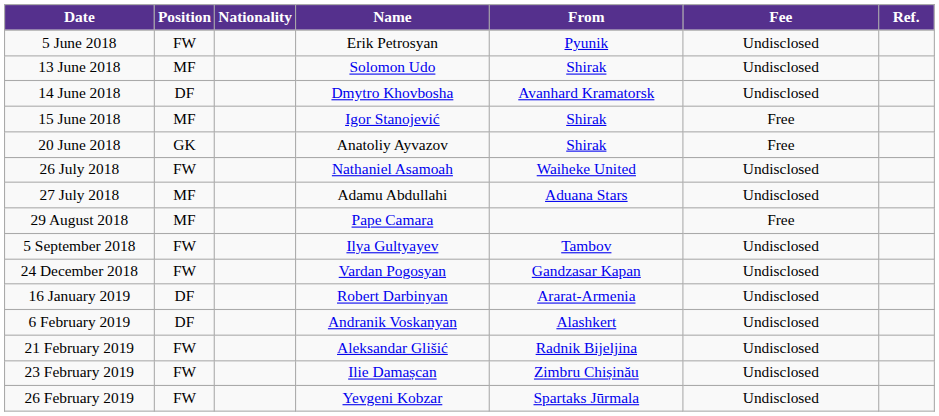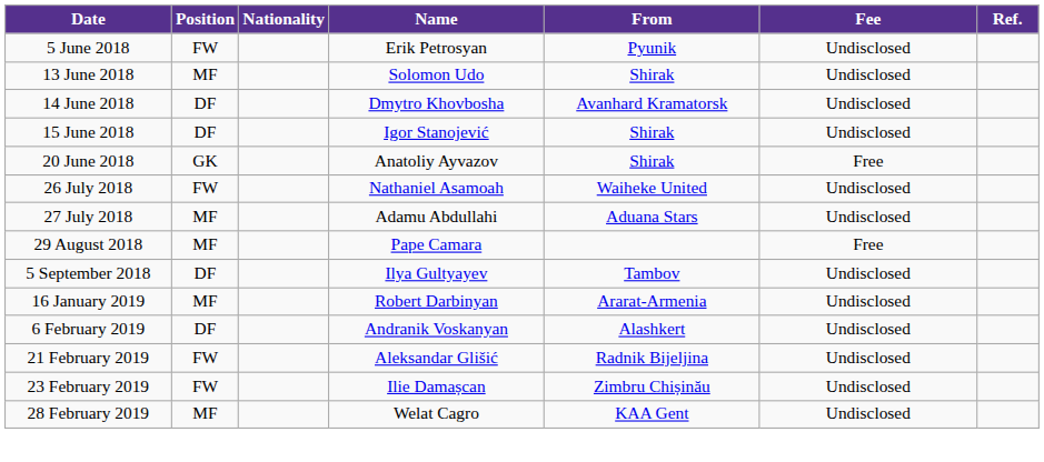 <table class="wikitable"  style="text-align:center; font-size:90%; ">
 <tr>
 <th style="background:#55308D; color:white; width:150px;">Date</th>
 <th style="background:#55308D; color:white; width:50px;">Position</th>
 <th style="background:#55308D; color:white; width:50px;">Nationality</th>
 <th style="background:#55308D; color:white; width:200px;">Name</th>
 <th style="background:#55308D; color:white; width:200px;">From</th>
 <th style="background:#55308D; color:white; width:200px;">Fee</th>
 <th style="background:#55308D; color:white; width:50px;">Ref.</th>
 </tr>
 <tr>
 <td>5 June 2018</td>
 <td>FW</td>
 <td></td>
 <td>Erik Petrosyan</td>
 <td><a href='#'>Pyunik</a></td>
 <td>Undisclosed</td>
 <td></td>
 </tr>
 <tr>
 <td>13 June 2018</td>
 <td>MF</td>
 <td></td>
 <td><a href='#'>Solomon Udo</a></td>
 <td><a href='#'>Shirak</a></td>
 <td>Undisclosed</td>
 <td></td>
 </tr>
 <tr>
 <td>14 June 2018</td>
 <td>DF</td>
 <td></td>
 <td><a href='#'>Dmytro Khovbosha</a></td>
 <td><a href='#'>Avanhard Kramatorsk</a></td>
 <td>Undisclosed</td>
 <td></td>
 </tr>
 <tr>
 <td>15 June 2018</td>
-<td>MF</td>
+<td>DF</td>
 <td></td>
 <td><a href='#'>Igor Stanojević</a></td>
 <td><a href='#'>Shirak</a></td>
-<td>Free</td>
+<td>Undisclosed</td>
 <td></td>
 </tr>
 <tr>
 <td>20 June 2018</td>
 <td>GK</td>
 <td></td>
 <td>Anatoliy Ayvazov</td>
 <td><a href='#'>Shirak</a></td>
 <td>Free</td>
 <td></td>
 </tr>
 <tr>
 <td>26 July 2018</td>
 <td>FW</td>
 <td></td>
 <td><a href='#'>Nathaniel Asamoah</a></td>
 <td><a href='#'>Waiheke United</a></td>
 <td>Undisclosed</td>
 <td></td>
 </tr>
 <tr>
 <td>27 July 2018</td>
 <td>MF</td>
 <td></td>
 <td>Adamu Abdullahi</td>
 <td><a href='#'>Aduana Stars</a></td>
 <td>Undisclosed</td>
 <td></td>
 </tr>
 <tr>
 <td>29 August 2018</td>
 <td>MF</td>
 <td></td>
 <td><a href='#'>Pape Camara</a></td>
 <td></td>
 <td>Free</td>
 <td></td>
 </tr>
 <tr>
 <td>5 September 2018</td>
-<td>FW</td>
+<td>DF</td>
 <td></td>
 <td><a href='#'>Ilya Gultyayev</a></td>
 <td><a href='#'>Tambov</a></td>
 <td>Undisclosed</td>
 <td></td>
 </tr>
 <tr>
-<td>24 December 2018</td>
-<td>FW</td>
-<td></td>
-<td><a href='#'>Vardan Pogosyan</a></td>
-<td><a href='#'>Gandzasar Kapan</a></td>
-<td>Undisclosed</td>
-<td></td>
-</tr>
-<tr>
 <td>16 January 2019</td>
-<td>DF</td>
+<td>MF</td>
 <td></td>
 <td><a href='#'>Robert Darbinyan</a></td>
 <td><a href='#'>Ararat-Armenia</a></td>
 <td>Undisclosed</td>
 <td></td>
 </tr>
 <tr>
 <td>6 February 2019</td>
 <td>DF</td>
 <td></td>
 <td><a href='#'>Andranik Voskanyan</a></td>
 <td><a href='#'>Alashkert</a></td>
 <td>Undisclosed</td>
 <td></td>
 </tr>
 <tr>
 <td>21 February 2019</td>
 <td>FW</td>
 <td></td>
 <td><a href='#'>Aleksandar Glišić</a></td>
 <td><a href='#'>Radnik Bijeljina</a></td>
 <td>Undisclosed</td>
 <td></td>
 </tr>
 <tr>
 <td>23 February 2019</td>
 <td>FW</td>
 <td></td>
 <td><a href='#'>Ilie Damașcan</a></td>
 <td><a href='#'>Zimbru Chișinău</a></td>
 <td>Undisclosed</td>
 <td></td>
 </tr>
 <tr>
-<td>26 February 2019</td>
-<td>FW</td>
+<td>28 February 2019</td>
+<td>MF</td>
 <td></td>
-<td><a href='#'>Yevgeni Kobzar</a></td>
-<td><a href='#'>Spartaks Jūrmala</a></td>
+<td>Welat Cagro</td>
+<td><a href='#'>KAA Gent</a></td>
 <td>Undisclosed</td>
 <td></td>
 </tr>
 </table>
